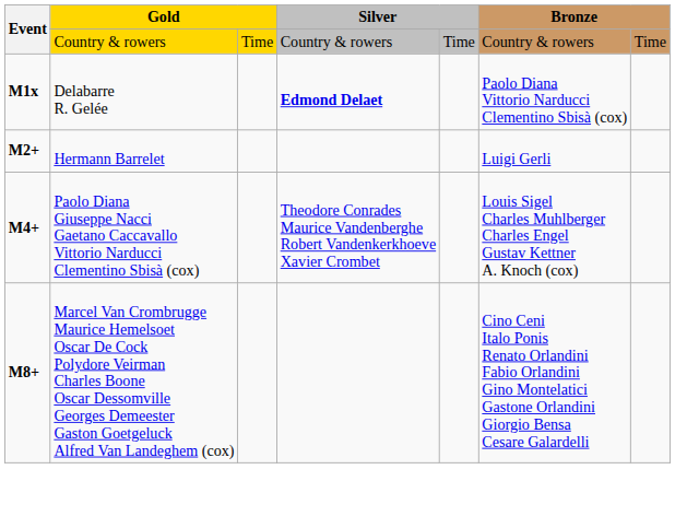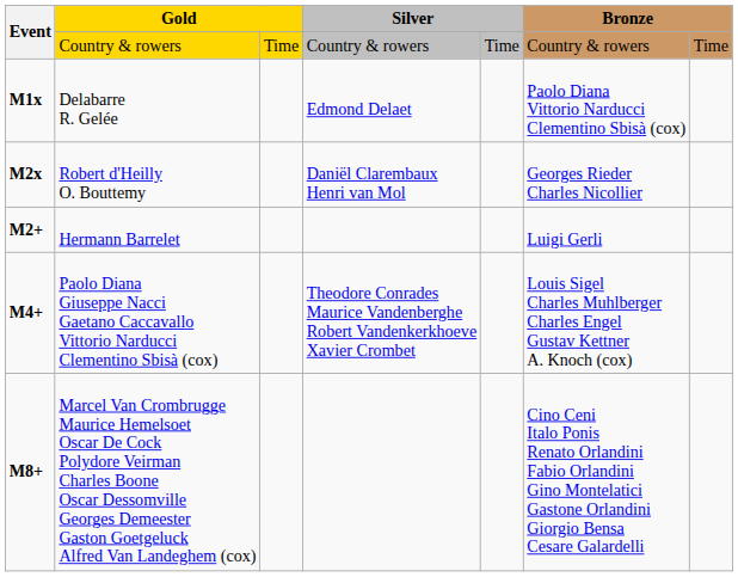 <table class="wikitable">
 <tr>
 <th rowspan="2">Event</th>
 <th colspan="2" style="background:gold;">Gold</th>
 <th colspan="2" style="background:silver;">Silver</th>
 <th colspan="2" style="background:#c96;">Bronze</th>
 </tr>
 <tr>
 <td style="background:gold;">Country & rowers</td>
 <td style="background:gold;">Time</td>
 <td style="background:silver;">Country & rowers</td>
 <td style="background:silver;">Time</td>
 <td style="background:#c96;">Country & rowers</td>
 <td style="background:#c96;">Time</td>
 </tr>
 <tr>
 <td><strong>M1x</strong></td>
 <td> <br> Delabarre <br> R. Gelée</td>
 <td></td>
-<td><strong> <br> <a href='#'>Edmond Delaet</a></strong></td>
+<td> <br> <a href='#'>Edmond Delaet</a></td>
 <td></td>
 <td> <br> <a href='#'>Paolo Diana</a> <br> <a href='#'>Vittorio Narducci</a> <br> <a href='#'>Clementino Sbisà</a> (cox)</td>
+<td></td>
+</tr>
+<tr>
+<td><strong>M2x</strong></td>
+<td> <br> <a href='#'>Robert d'Heilly</a> <br> O. Bouttemy</td>
+<td></td>
+<td> <br> <a href='#'>Daniël Clarembaux</a> <br> <a href='#'>Henri van Mol</a></td>
+<td></td>
+<td> <br> <a href='#'>Georges Rieder</a> <br> <a href='#'>Charles Nicollier</a></td>
 <td></td>
 </tr>
 <tr>
 <td><strong>M2+</strong></td>
 <td> <br> <a href='#'>Hermann Barrelet</a></td>
 <td></td>
 <td></td>
 <td></td>
 <td> <br> <a href='#'>Luigi Gerli</a></td>
 <td></td>
 </tr>
 <tr>
 <td><strong>M4+</strong></td>
 <td> <br> <a href='#'>Paolo Diana</a> <br> <a href='#'>Giuseppe Nacci</a> <br> <a href='#'>Gaetano Caccavallo</a> <br> <a href='#'>Vittorio Narducci</a> <br> <a href='#'>Clementino Sbisà</a> (cox)</td>
 <td></td>
 <td> <br> <a href='#'>Theodore Conrades</a> <br> <a href='#'>Maurice Vandenberghe</a> <br> <a href='#'>Robert Vandenkerkhoeve</a> <br> <a href='#'>Xavier Crombet</a></td>
 <td></td>
 <td> <br> <a href='#'>Louis Sigel</a> <br> <a href='#'>Charles Muhlberger</a> <br> <a href='#'>Charles Engel</a> <br> <a href='#'>Gustav Kettner</a> <br> A. Knoch (cox)</td>
 <td></td>
 </tr>
 <tr>
 <td><strong>M8+</strong></td>
 <td> <br> <a href='#'>Marcel Van Crombrugge</a> <br> <a href='#'>Maurice Hemelsoet</a> <br> <a href='#'>Oscar De Cock</a> <br> <a href='#'>Polydore Veirman</a> <br> <a href='#'>Charles Boone</a> <br> <a href='#'>Oscar Dessomville</a> <br> <a href='#'>Georges Demeester</a> <br> <a href='#'>Gaston Goetgeluck</a> <br> <a href='#'>Alfred Van Landeghem</a> (cox)</td>
 <td></td>
 <td></td>
 <td></td>
 <td> <br> <a href='#'>Cino Ceni</a> <br> <a href='#'>Italo Ponis</a> <br> <a href='#'>Renato Orlandini</a> <br> <a href='#'>Fabio Orlandini</a> <br> <a href='#'>Gino Montelatici</a> <br> <a href='#'>Gastone Orlandini</a> <br> <a href='#'>Giorgio Bensa</a> <br> <a href='#'>Cesare Galardelli</a></td>
 <td></td>
 </tr>
 </table>
